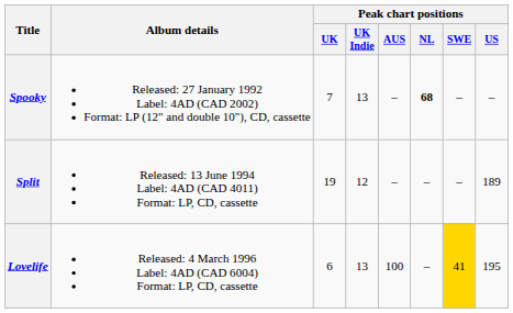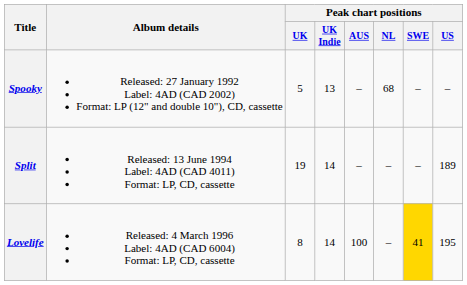 <table class="wikitable plainrowheaders" style="text-align:center;">
 <tr>
 <th rowspan="2">Title</th>
 <th rowspan="2">Album details</th>
 <th colspan="6">Peak chart positions</th>
 </tr>
 <tr>
 <th scope="col" style="width:2.5em;font-size:90%;"><a href='#'>UK</a><br></th>
 <th scope="col" style="width:2.5em;font-size:90%;"><a href='#'>UK<br>Indie</a><br></th>
 <th scope="col" style="width:2.5em;font-size:90%;"><a href='#'>AUS</a><br></th>
 <th scope="col" style="width:2.5em;font-size:90%;"><a href='#'>NL</a><br></th>
 <th scope="col" style="width:2.5em;font-size:90%;"><a href='#'>SWE</a><br></th>
 <th scope="col" style="width:2.5em;font-size:90%;"><a href='#'>US</a><br></th>
 </tr>
 <tr>
 <th scope="row"><em><a href='#'>Spooky</a></em></th>
 <td><br><ul><li>Released: 27 January 1992</li><li>Label: 4AD (CAD 2002)</li><li>Format: LP (12" and double 10"), CD, cassette</li></ul></td>
-<td>7</td>
+<td>5</td>
 <td>13</td>
 <td>–</td>
-<td><strong>68</strong></td>
+<td>68</td>
 <td>–</td>
 <td>–</td>
 </tr>
 <tr>
 <th scope="row"><em><a href='#'>Split</a></em></th>
 <td><br><ul><li>Released: 13 June 1994</li><li>Label: 4AD (CAD 4011)</li><li>Format: LP, CD, cassette</li></ul></td>
 <td>19</td>
-<td>12</td>
+<td>14</td>
 <td>–</td>
 <td>–</td>
 <td>–</td>
 <td>189</td>
 </tr>
 <tr>
 <th scope="row"><em><a href='#'>Lovelife</a></em></th>
 <td><br><ul><li>Released: 4 March 1996</li><li>Label: 4AD (CAD 6004)</li><li>Format: LP, CD, cassette</li></ul></td>
-<td>6</td>
-<td>13</td>
+<td>8</td>
+<td>14</td>
 <td>100</td>
 <td>–</td>
 <td style="background: gold;">41</td>
 <td>195</td>
 </tr>
 </table>
